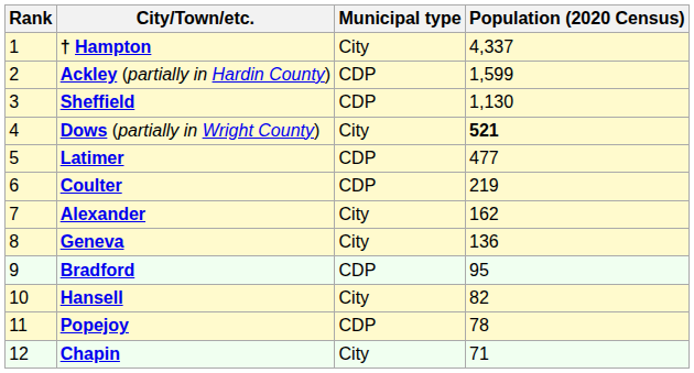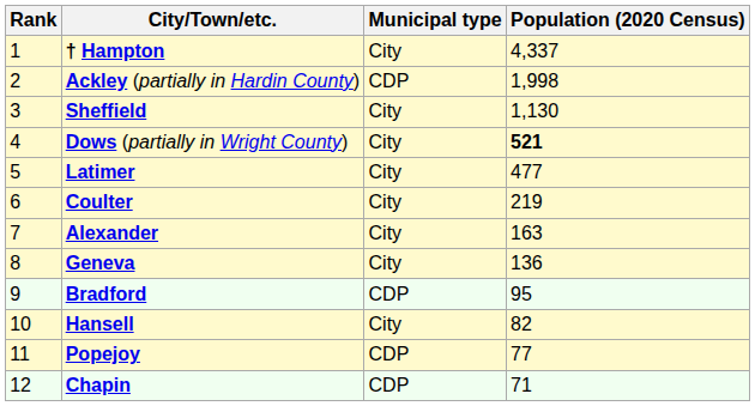 <table class="wikitable sortable">
 <tr>
 <th>Rank</th>
 <th>City/Town/etc.</th>
 <th>Municipal type</th>
 <th>Population (2020 Census)</th>
 </tr>
 <tr style="background-color:#FFFACD;">
 <td>1</td>
 <td><strong>†</strong> <strong><a href='#'>Hampton</a></strong></td>
 <td>City</td>
 <td>4,337</td>
 </tr>
 <tr style="background-color:#FFFACD;">
 <td>2</td>
 <td><strong><a href='#'>Ackley</a></strong> (<em>partially in <a href='#'>Hardin County</a></em>)</td>
 <td>CDP</td>
-<td>1,599</td>
+<td>1,998</td>
 </tr>
 <tr style="background-color:#FFFACD;">
 <td>3</td>
 <td><strong><a href='#'>Sheffield</a></strong></td>
-<td>CDP</td>
+<td>City</td>
 <td>1,130</td>
 </tr>
 <tr style="background-color:#FFFACD;">
 <td>4</td>
 <td><strong><a href='#'>Dows</a></strong>  (<em>partially in <a href='#'>Wright County</a></em>)</td>
 <td>City</td>
 <td><strong>521</strong></td>
 </tr>
 <tr style="background-color:#FFFACD;">
 <td>5</td>
 <td><strong><a href='#'>Latimer</a></strong></td>
-<td>CDP</td>
+<td>City</td>
 <td>477</td>
 </tr>
 <tr style="background-color:#FFFACD;">
 <td>6</td>
 <td><strong><a href='#'>Coulter</a></strong></td>
-<td>CDP</td>
+<td>City</td>
 <td>219</td>
 </tr>
 <tr style="background-color:#FFFACD;">
 <td>7</td>
 <td><strong><a href='#'>Alexander</a></strong></td>
 <td>City</td>
-<td>162</td>
+<td>163</td>
 </tr>
 <tr style="background-color:#FFFACD;">
 <td>8</td>
 <td><strong><a href='#'>Geneva</a></strong></td>
 <td>City</td>
 <td>136</td>
 </tr>
 <tr style="background-color:#F0FFF0;">
 <td>9</td>
 <td><strong><a href='#'>Bradford</a></strong></td>
 <td>CDP</td>
 <td>95</td>
 </tr>
 <tr style="background-color:#FFFACD;">
 <td>10</td>
 <td><strong><a href='#'>Hansell</a></strong></td>
 <td>City</td>
 <td>82</td>
 </tr>
 <tr style="background-color:#FFFACD;">
 <td>11</td>
 <td><strong><a href='#'>Popejoy</a></strong></td>
 <td>CDP</td>
-<td>78</td>
+<td>77</td>
 </tr>
 <tr style="background-color:#F0FFF0;">
 <td>12</td>
 <td><strong><a href='#'>Chapin</a></strong></td>
-<td>City</td>
+<td>CDP</td>
 <td>71</td>
 </tr>
 </table>
